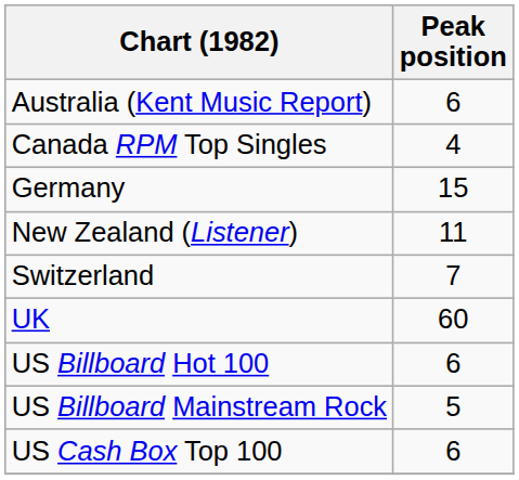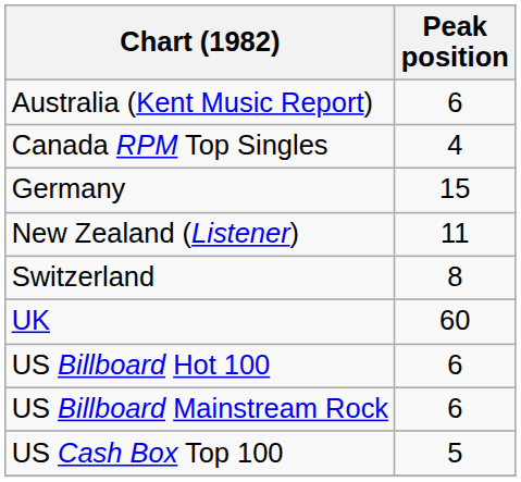 <table class="wikitable sortable">
 <tr>
 <th>Chart (1982)</th>
 <th>Peak<br>position</th>
 </tr>
 <tr>
 <td>Australia (<a href='#'>Kent Music Report</a>)</td>
 <td style="text-align:center;">6</td>
 </tr>
 <tr>
 <td>Canada <em><a href='#'>RPM</a></em> Top Singles </td>
 <td style="text-align:center;">4</td>
 </tr>
 <tr>
 <td>Germany</td>
 <td style="text-align:center;">15</td>
 </tr>
 <tr>
 <td>New Zealand (<em><a href='#'>Listener</a></em>)</td>
 <td style="text-align:center;">11</td>
 </tr>
 <tr>
 <td>Switzerland</td>
-<td style="text-align:center;">7</td>
+<td style="text-align:center;">8</td>
 </tr>
 <tr>
 <td><a href='#'>UK</a></td>
 <td style="text-align:center;">60</td>
 </tr>
 <tr>
 <td>US <em><a href='#'>Billboard</a></em> <a href='#'>Hot 100</a></td>
 <td style="text-align:center;">6</td>
 </tr>
 <tr>
 <td>US <em><a href='#'>Billboard</a></em> <a href='#'>Mainstream Rock</a></td>
-<td style="text-align:center;">5</td>
+<td style="text-align:center;">6</td>
 </tr>
 <tr>
 <td>US <a href='#'><em>Cash Box</em></a> Top 100</td>
-<td align="center">6</td>
+<td align="center">5</td>
 </tr>
 <tr>
 </tr>
 </table>
